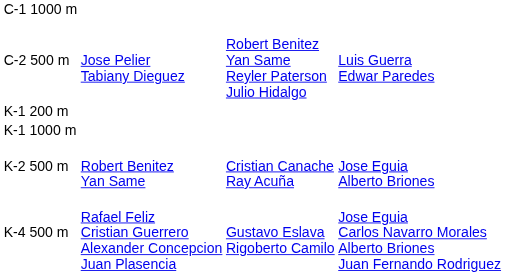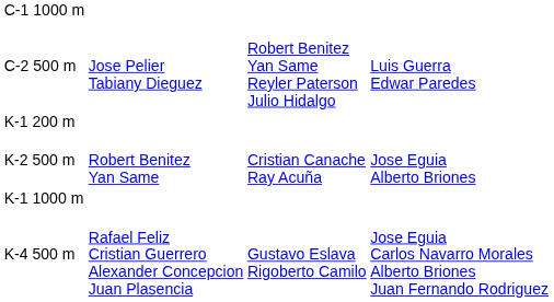 <table>
 <tr>
 <td>C-1 1000 m</td>
 <td></td>
 <td></td>
 <td></td>
 </tr>
 <tr>
 <td>C-2 500 m</td>
 <td><br><a href='#'>Jose Pelier</a><br><a href='#'>Tabiany Dieguez</a></td>
 <td><br><a href='#'>Robert Benitez</a><br><a href='#'>Yan Same</a><br><a href='#'>Reyler Paterson</a><br><a href='#'>Julio Hidalgo</a></td>
 <td><br><a href='#'>Luis Guerra</a><br><a href='#'>Edwar Paredes</a></td>
 </tr>
 <tr>
 <td>K-1 200 m</td>
 <td></td>
 <td></td>
 <td></td>
 </tr>
 <tr>
+<td>K-2 500 m</td>
+<td><br><a href='#'>Robert Benitez</a><br><a href='#'>Yan Same</a></td>
+<td><br><a href='#'>Cristian Canache</a><br><a href='#'>Ray Acuña</a></td>
+<td><br><a href='#'>Jose Eguia</a><br><a href='#'>Alberto Briones</a></td>
+</tr>
+<tr>
 <td>K-1 1000 m</td>
 <td></td>
 <td></td>
 <td></td>
-</tr>
-<tr>
-<td>K-2 500 m</td>
-<td><br><a href='#'>Robert Benitez</a><br><a href='#'>Yan Same</a></td>
-<td><br><a href='#'>Cristian Canache</a><br><a href='#'>Ray Acuña</a></td>
-<td><br><a href='#'>Jose Eguia</a><br><a href='#'>Alberto Briones</a></td>
 </tr>
 <tr>
 <td>K-4 500 m</td>
 <td><br><a href='#'>Rafael Feliz</a><br><a href='#'>Cristian Guerrero</a><br><a href='#'>Alexander Concepcion</a><br><a href='#'>Juan Plasencia</a></td>
 <td><br><a href='#'>Gustavo Eslava</a><br><a href='#'>Rigoberto Camilo</a></td>
 <td><br><a href='#'>Jose Eguia</a><br><a href='#'>Carlos Navarro Morales</a><br><a href='#'>Alberto Briones</a><br><a href='#'>Juan Fernando Rodriguez</a></td>
 </tr>
 </table>
